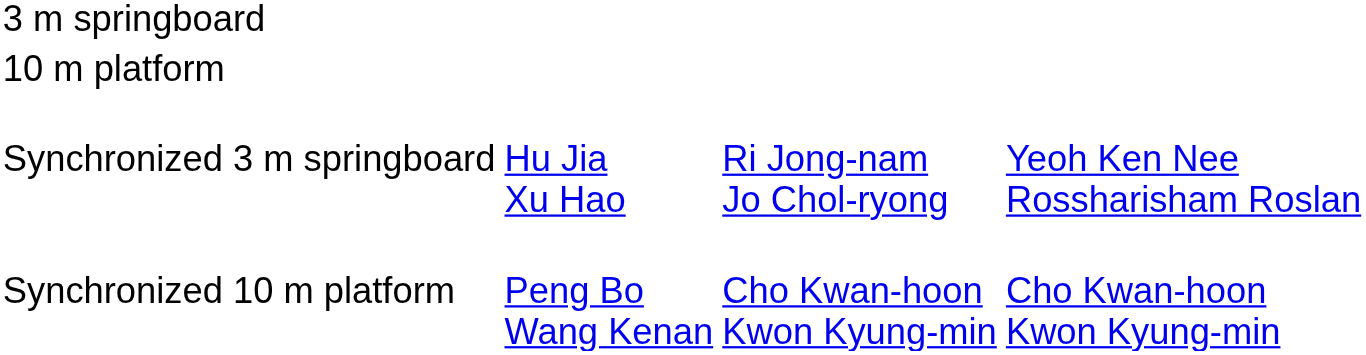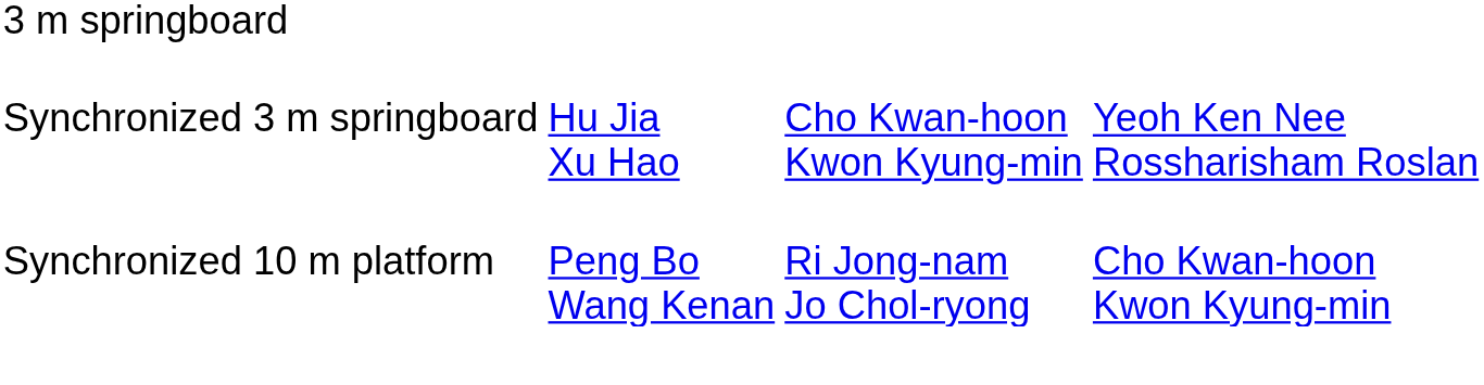 <table>
 <tr>
 <td>3 m springboard<br></td>
 <td></td>
 <td></td>
 <td></td>
 </tr>
 <tr>
-<td>10 m platform<br></td>
-<td></td>
-<td></td>
-<td></td>
-</tr>
-<tr>
 <td>Synchronized 3 m springboard<br></td>
 <td><br><a href='#'>Hu Jia</a><br><a href='#'>Xu Hao</a></td>
-<td><br><a href='#'>Ri Jong-nam</a><br><a href='#'>Jo Chol-ryong</a></td>
+<td><br><a href='#'>Cho Kwan-hoon</a><br><a href='#'>Kwon Kyung-min</a></td>
 <td><br><a href='#'>Yeoh Ken Nee</a><br><a href='#'>Rossharisham Roslan</a></td>
 </tr>
 <tr>
 <td>Synchronized 10 m platform<br></td>
 <td><br><a href='#'>Peng Bo</a><br><a href='#'>Wang Kenan</a></td>
-<td><br><a href='#'>Cho Kwan-hoon</a><br><a href='#'>Kwon Kyung-min</a></td>
+<td><br><a href='#'>Ri Jong-nam</a><br><a href='#'>Jo Chol-ryong</a></td>
 <td><br><a href='#'>Cho Kwan-hoon</a><br><a href='#'>Kwon Kyung-min</a></td>
 </tr>
 </table>
